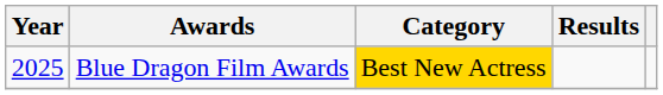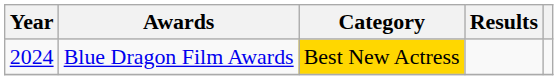 <table class="wikitable">
 <tr>
 <th>Year</th>
 <th>Awards</th>
 <th>Category</th>
 <th>Results</th>
 <th></th>
 </tr>
 <tr>
-<td><a href='#'>2025</a></td>
+<td><a href='#'>2024</a></td>
 <td><a href='#'>Blue Dragon Film Awards</a></td>
 <td style="background: gold;">Best New Actress</td>
 <td></td>
 <td></td>
 </tr>
 <tr>
 </tr>
 </table>
